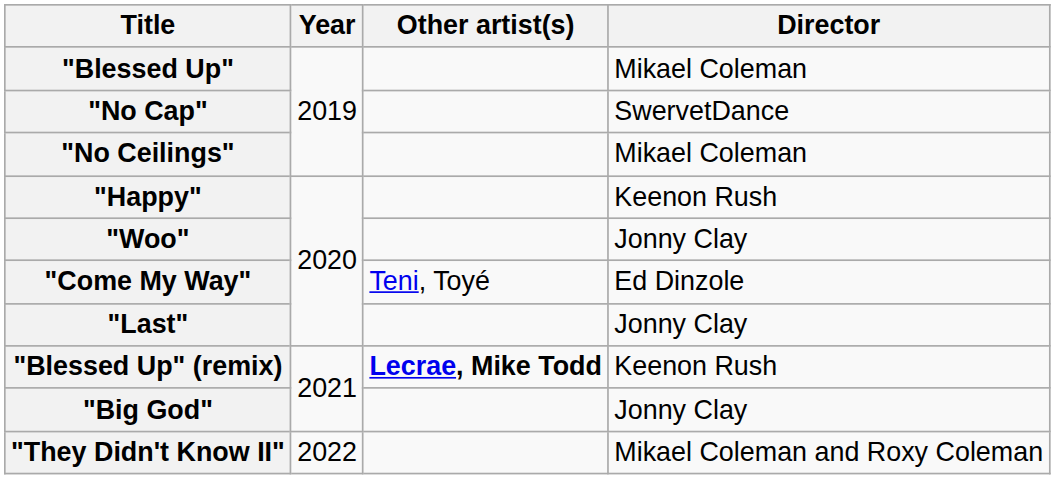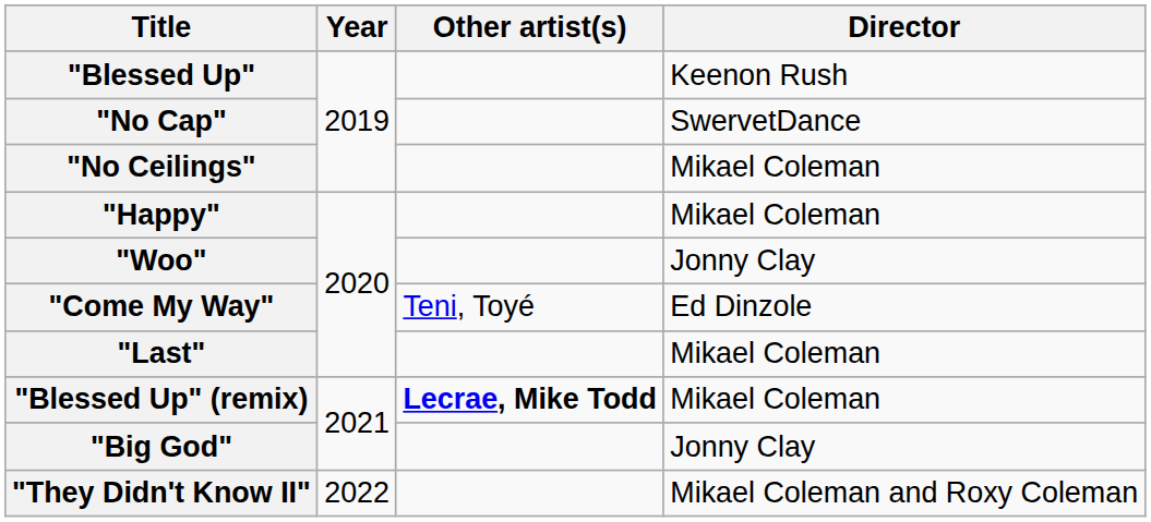 <table class="wikitable plainrowheaders">
 <tr>
 <th scope=col>Title</th>
 <th scope=col>Year</th>
 <th scope=col>Other artist(s)</th>
 <th scope=col>Director</th>
 </tr>
 <tr>
 <th scope=row>"Blessed Up"</th>
 <td rowspan=3>2019</td>
 <td></td>
-<td>Mikael Coleman</td>
+<td>Keenon Rush</td>
 </tr>
 <tr>
 <th scope=row>"No Cap"</th>
 <td></td>
 <td>SwervetDance</td>
 </tr>
 <tr>
 <th scope=row>"No Ceilings"</th>
 <td></td>
 <td>Mikael Coleman</td>
 </tr>
 <tr>
 <th scope=row>"Happy"</th>
 <td rowspan=4>2020</td>
 <td></td>
-<td>Keenon Rush</td>
+<td>Mikael Coleman</td>
 </tr>
 <tr>
 <th scope=row>"Woo"</th>
 <td></td>
 <td>Jonny Clay</td>
 </tr>
 <tr>
 <th scope=row>"Come My Way"</th>
 <td><a href='#'>Teni</a>, Toyé</td>
 <td>Ed Dinzole</td>
 </tr>
 <tr>
 <th scope=row>"Last"</th>
 <td></td>
-<td>Jonny Clay</td>
+<td>Mikael Coleman</td>
 </tr>
 <tr>
 <th scope=row>"Blessed Up" (remix)</th>
 <td rowspan=2>2021</td>
 <td><strong><a href='#'>Lecrae</a>, Mike Todd</strong></td>
-<td>Keenon Rush</td>
+<td>Mikael Coleman</td>
 </tr>
 <tr>
 <th scope=row>"Big God"</th>
 <td></td>
 <td>Jonny Clay</td>
 </tr>
 <tr>
 <th scope=row>"They Didn't Know II"</th>
 <td>2022</td>
 <td></td>
 <td>Mikael Coleman and Roxy Coleman</td>
 </tr>
 </table>
